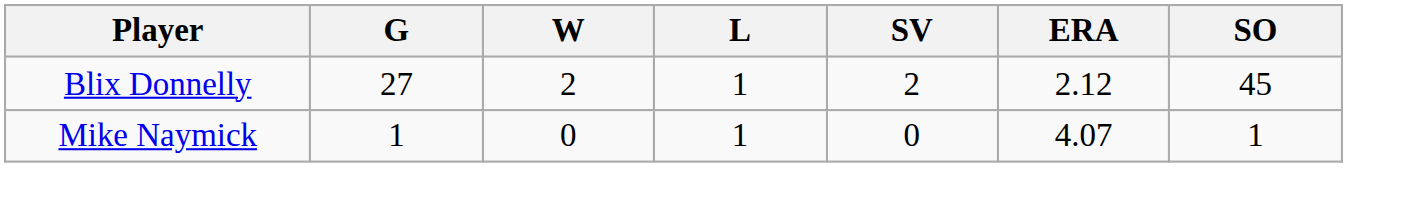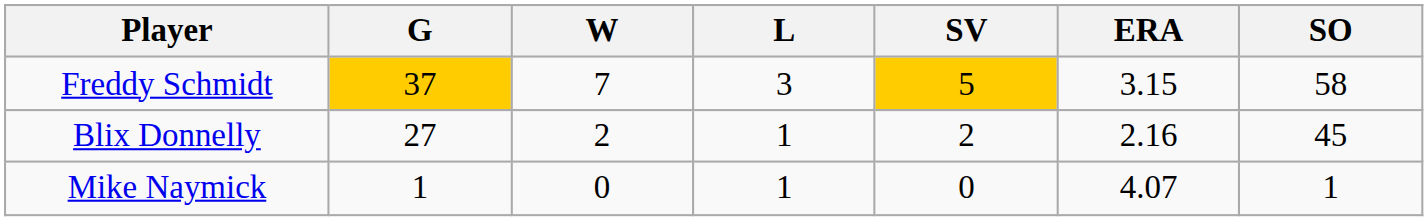 <table class="wikitable sortable">
 <tr>
 <th bgcolor="#DDDDFF" width="16%">Player</th>
 <th bgcolor="#DDDDFF" width="9%">G</th>
 <th bgcolor="#DDDDFF" width="9%">W</th>
 <th bgcolor="#DDDDFF" width="9%">L</th>
 <th bgcolor="#DDDDFF" width="9%">SV</th>
 <th bgcolor="#DDDDFF" width="9%">ERA</th>
 <th bgcolor="#DDDDFF" width="9%">SO</th>
 </tr>
+<tr align="center">
+<td><a href='#'>Freddy Schmidt</a></td>
+<td bgcolor=#ffcc00>37</td>
+<td>7</td>
+<td>3</td>
+<td bgcolor=#ffcc00>5</td>
+<td>3.15</td>
+<td>58</td>
+</tr>
 <tr align=center>
 <td><a href='#'>Blix Donnelly</a></td>
 <td>27</td>
 <td>2</td>
 <td>1</td>
 <td>2</td>
-<td>2.12</td>
+<td>2.16</td>
 <td>45</td>
 </tr>
 <tr align="center">
 <td><a href='#'>Mike Naymick</a></td>
 <td>1</td>
 <td>0</td>
 <td>1</td>
 <td>0</td>
 <td>4.07</td>
 <td>1</td>
 </tr>
 </table>
